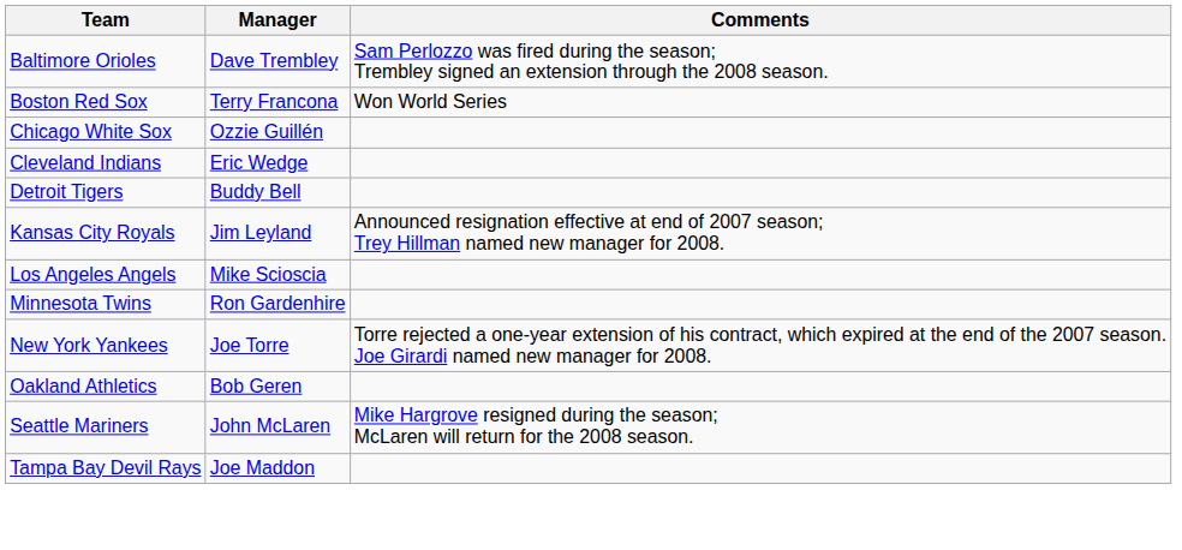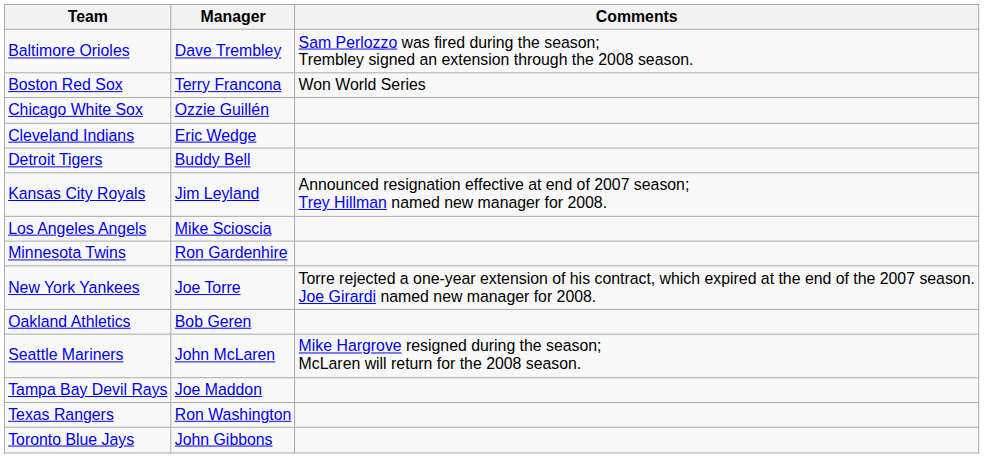 <table class="wikitable">
 <tr>
 <th>Team</th>
 <th>Manager</th>
 <th>Comments</th>
 </tr>
 <tr>
 <td><a href='#'>Baltimore Orioles</a></td>
 <td><a href='#'>Dave Trembley</a></td>
 <td><a href='#'>Sam Perlozzo</a> was fired during the season;<br>Trembley signed an extension through the 2008 season.</td>
 </tr>
 <tr>
 <td><a href='#'>Boston Red Sox</a></td>
 <td><a href='#'>Terry Francona</a></td>
 <td>Won World Series</td>
 </tr>
 <tr>
 <td><a href='#'>Chicago White Sox</a></td>
 <td><a href='#'>Ozzie Guillén</a></td>
 <td></td>
 </tr>
 <tr>
 <td><a href='#'>Cleveland Indians</a></td>
 <td><a href='#'>Eric Wedge</a></td>
 <td></td>
 </tr>
 <tr>
 <td><a href='#'>Detroit Tigers</a></td>
 <td><a href='#'>Buddy Bell</a></td>
 <td></td>
 </tr>
 <tr>
 <td><a href='#'>Kansas City Royals</a></td>
 <td><a href='#'>Jim Leyland</a></td>
 <td>Announced resignation effective at end of 2007 season;<br><a href='#'>Trey Hillman</a> named new manager for 2008.</td>
 </tr>
 <tr>
 <td><a href='#'>Los Angeles Angels</a></td>
 <td><a href='#'>Mike Scioscia</a></td>
 <td></td>
 </tr>
 <tr>
 <td><a href='#'>Minnesota Twins</a></td>
 <td><a href='#'>Ron Gardenhire</a></td>
 <td></td>
 </tr>
 <tr>
 <td><a href='#'>New York Yankees</a></td>
 <td><a href='#'>Joe Torre</a></td>
 <td>Torre rejected a one-year extension of his contract, which expired at the end of the 2007 season.<br><a href='#'>Joe Girardi</a> named new manager for 2008.</td>
 </tr>
 <tr>
 <td><a href='#'>Oakland Athletics</a></td>
 <td><a href='#'>Bob Geren</a></td>
 <td></td>
 </tr>
 <tr>
 <td><a href='#'>Seattle Mariners</a></td>
 <td><a href='#'>John McLaren</a></td>
 <td><a href='#'>Mike Hargrove</a> resigned during the season;<br>McLaren will return for the 2008 season.</td>
 </tr>
 <tr>
 <td><a href='#'>Tampa Bay Devil Rays</a></td>
 <td><a href='#'>Joe Maddon</a></td>
 <td></td>
 </tr>
+<tr>
+<td><a href='#'>Texas Rangers</a></td>
+<td><a href='#'>Ron Washington</a></td>
+<td></td>
+</tr>
+<tr>
+<td><a href='#'>Toronto Blue Jays</a></td>
+<td><a href='#'>John Gibbons</a></td>
+<td></td>
+</tr>
 </table>
